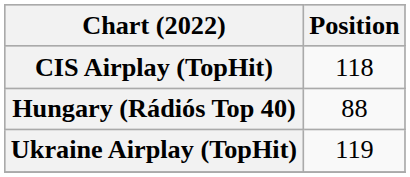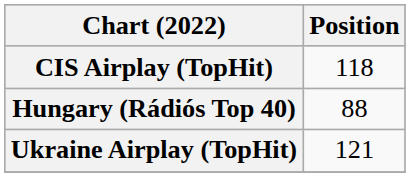 <table class="wikitable plainrowheaders" style="text-align:center">
 <tr>
 <th scope="col">Chart (2022)</th>
 <th scope="col">Position</th>
 </tr>
 <tr>
 <th scope="row">CIS Airplay (TopHit)</th>
 <td>118</td>
 </tr>
 <tr>
 <th scope="row">Hungary (Rádiós Top 40)</th>
 <td>88</td>
 </tr>
 <tr>
 <th scope="row">Ukraine Airplay (TopHit)</th>
-<td>119</td>
+<td>121</td>
 </tr>
 <tr>
 </tr>
 </table>
